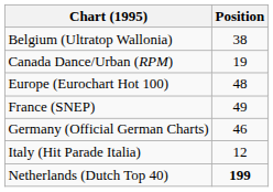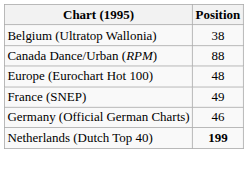 <table class="wikitable sortable">
 <tr>
 <th>Chart (1995)</th>
 <th>Position</th>
 </tr>
 <tr>
 <td>Belgium (Ultratop Wallonia)</td>
 <td align="center">38</td>
 </tr>
 <tr>
 <td>Canada Dance/Urban (<em>RPM</em>)</td>
-<td align="center">19</td>
+<td align="center">88</td>
 </tr>
 <tr>
 <td>Europe (Eurochart Hot 100)</td>
 <td align="center">48</td>
 </tr>
 <tr>
 <td>France (SNEP)</td>
 <td align="center">49</td>
 </tr>
 <tr>
 <td>Germany (Official German Charts)</td>
 <td align="center">46</td>
 </tr>
 <tr>
-<td>Italy (Hit Parade Italia)</td>
-<td align="center">12</td>
-</tr>
-<tr>
 <td>Netherlands (Dutch Top 40)</td>
 <td align="center"><strong>199</strong></td>
 </tr>
 </table>
